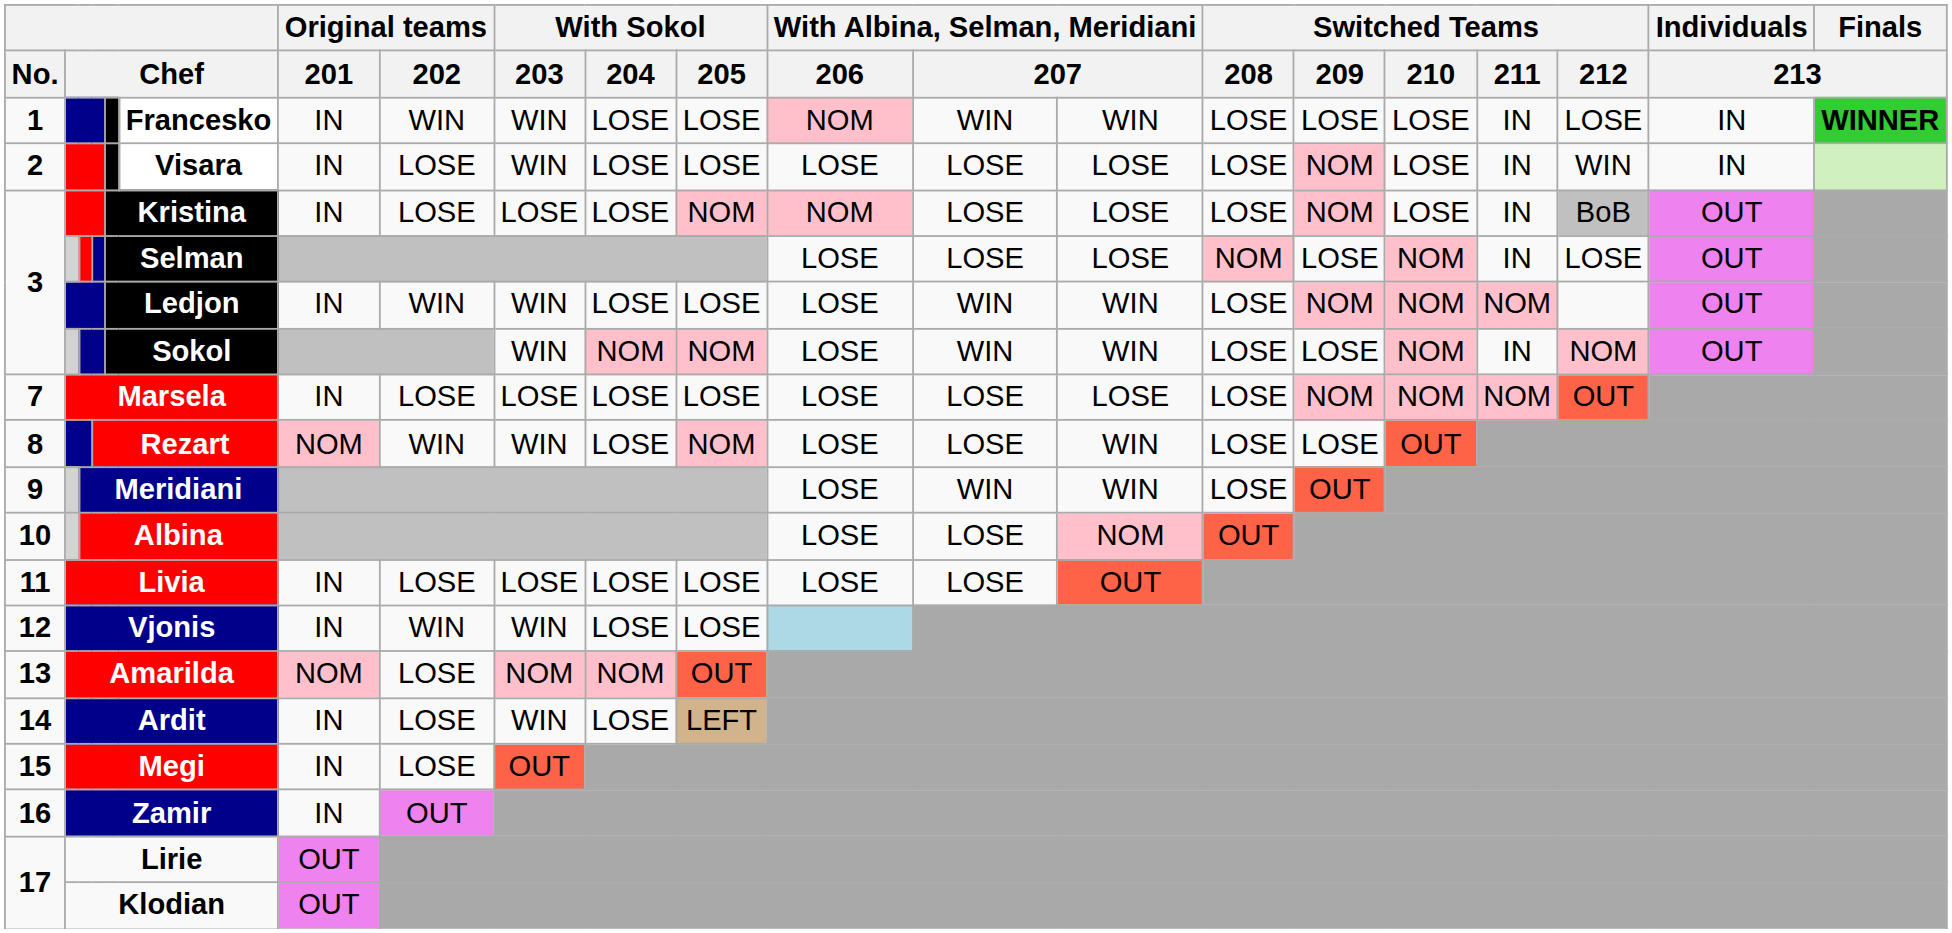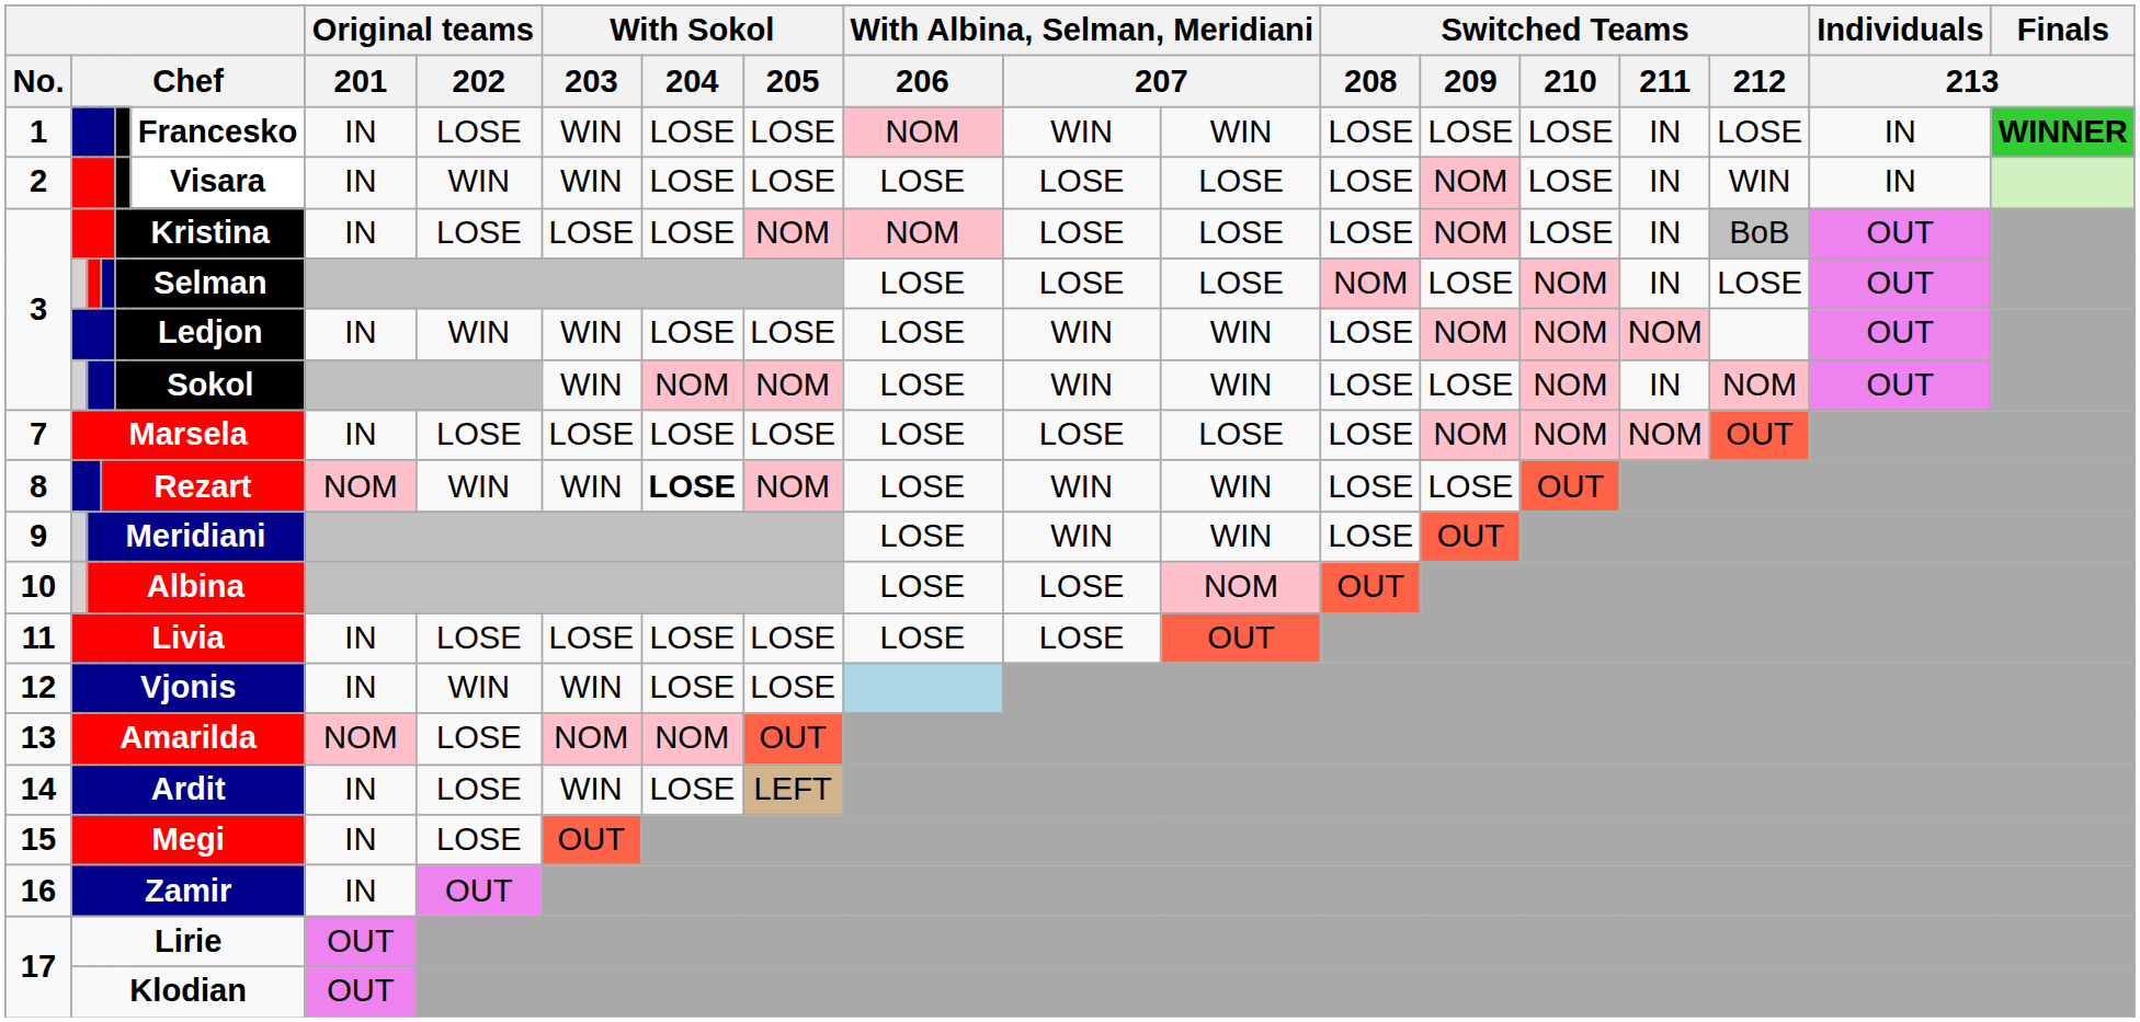 <table class="wikitable plainrowheaders" style="text-align:center">
 <tr>
 <th scope="col" colspan="7"></th>
 <th scope="col" colspan="2">Original teams</th>
 <th scope="col" colspan="3">With Sokol</th>
 <th scope="col" colspan="3">With Albina, Selman, Meridiani</th>
 <th scope="col" colspan="5">Switched Teams</th>
 <th scope="col">Individuals</th>
 <th scope="col">Finals</th>
 </tr>
 <tr>
 <th scope="col">No.</th>
 <th scope="col" colspan="6">Chef</th>
 <th scope="col">201</th>
 <th scope="col">202</th>
 <th scope="col">203</th>
 <th scope="col">204</th>
 <th scope="col">205</th>
 <th scope="col">206</th>
 <th scope="col" colspan="2">207</th>
 <th scope="col">208</th>
 <th scope="col">209</th>
 <th scope="col">210</th>
 <th scope="col">211</th>
 <th scope="col">212</th>
 <th scope="col" colspan=2>213</th>
 </tr>
 <tr>
 <td scope="row"><strong>1</strong></td>
 <td colspan="4" style="background:darkblue; color:#fff;"></td>
 <td style="background:black ; color:white;"></td>
 <td style="background:white; color:#000;"><strong>Francesko</strong></td>
 <td>IN</td>
-<td>WIN</td>
+<td>LOSE</td>
 <td>WIN</td>
 <td>LOSE</td>
 <td>LOSE</td>
 <td style="background:pink;">NOM</td>
 <td>WIN</td>
 <td>WIN</td>
 <td>LOSE</td>
 <td>LOSE</td>
 <td>LOSE</td>
 <td>IN</td>
 <td>LOSE</td>
 <td>IN</td>
 <td style="background:limegreen;"><strong>WINNER</strong></td>
 </tr>
 <tr>
 <td scope="row"><strong>2</strong></td>
 <td colspan="4" style="background:red; color:#fff;"></td>
 <td style="background:black ; color:white;"></td>
 <td style="background:white; color:#000;"><strong>Visara</strong></td>
 <td>IN</td>
-<td>LOSE</td>
+<td>WIN</td>
 <td>WIN</td>
 <td>LOSE</td>
 <td>LOSE</td>
 <td>LOSE</td>
 <td>LOSE</td>
 <td>LOSE</td>
 <td>LOSE</td>
 <td style="background:pink;">NOM</td>
 <td>LOSE</td>
 <td>IN</td>
 <td>WIN</td>
 <td>IN</td>
 <td style="background:#D0F0C0;"></td>
 </tr>
 <tr>
 <td scope="row" rowspan="4"><strong>3</strong></td>
 <td colspan="4" style="background:red; color:#fff;"></td>
 <td style="background:black ; color:white;" colspan="2"><strong>Kristina</strong></td>
 <td>IN</td>
 <td>LOSE</td>
 <td>LOSE</td>
 <td>LOSE</td>
 <td style="background:pink;">NOM</td>
 <td style="background:pink;">NOM</td>
 <td>LOSE</td>
 <td>LOSE</td>
 <td>LOSE</td>
 <td style="background:pink;">NOM</td>
 <td>LOSE</td>
 <td>IN</td>
 <td style="background:silver;">BoB</td>
 <td style="background:violet;">OUT</td>
 <td colspan="1" style="background:darkgrey;"></td>
 </tr>
 <tr>
 <th colspan="2" style="background:lightgray; color:#000;"></th>
 <td style="background:red; color:#fff;"></td>
 <td style="background:darkblue; color:#fff;"></td>
 <td style="background:black ; color:white;" colspan="2"><strong>Selman</strong></td>
 <td style="background:silver" colspan="5"></td>
 <td>LOSE</td>
 <td>LOSE</td>
 <td>LOSE</td>
 <td style="background:pink;">NOM</td>
 <td>LOSE</td>
 <td style="background:pink;">NOM</td>
 <td>IN</td>
 <td>LOSE</td>
 <td style="background:violet;">OUT</td>
 <td colspan="1" style="background:darkgrey;"></td>
 </tr>
 <tr>
 <td colspan="4" style="background:darkblue; color:#fff;"></td>
 <td style="background:black ; color:white;" colspan="2"><strong>Ledjon</strong></td>
 <td>IN</td>
 <td>WIN</td>
 <td>WIN</td>
 <td>LOSE</td>
 <td>LOSE</td>
 <td>LOSE</td>
 <td>WIN</td>
 <td>WIN</td>
 <td>LOSE</td>
 <td style="background:pink;">NOM</td>
 <td style="background:pink;">NOM</td>
 <td style="background:pink;">NOM</td>
 <td></td>
 <td style="background:violet;">OUT</td>
 <td colspan="1" style="background:darkgrey;"></td>
 </tr>
 <tr>
 <th style="background:lightgray; color:#000;"></th>
 <td colspan="3" style="background:darkblue; color:#fff;"></td>
 <td style="background:black ; color:white;" colspan="2"><strong>Sokol</strong></td>
 <td style="background:silver" colspan="2"></td>
 <td>WIN</td>
 <td style="background:pink;">NOM</td>
 <td style="background:pink;">NOM</td>
 <td>LOSE</td>
 <td>WIN</td>
 <td>WIN</td>
 <td>LOSE</td>
 <td>LOSE</td>
 <td style="background:pink;">NOM</td>
 <td>IN</td>
 <td style="background:pink;">NOM</td>
 <td style="background:violet;">OUT</td>
 <td colspan="1" style="background:darkgrey;"></td>
 </tr>
 <tr>
 <td scope="row"><strong>7</strong></td>
 <td colspan="6" style="background:red; color:#fff;"><strong>Marsela</strong></td>
 <td>IN</td>
 <td>LOSE</td>
 <td>LOSE</td>
 <td>LOSE</td>
 <td>LOSE</td>
 <td>LOSE</td>
 <td>LOSE</td>
 <td>LOSE</td>
 <td>LOSE</td>
 <td style="background:pink;">NOM</td>
 <td style="background:pink;">NOM</td>
 <td style="background:pink;">NOM</td>
 <td style="background:tomato;">OUT</td>
 <td colspan="4" style="background:darkgrey;"></td>
 </tr>
 <tr>
 <td scope="row"><strong>8</strong></td>
 <td colspan="3" style="background:darkblue; color:#fff;"></td>
 <td style="background:red; color:#fff;" colspan=3><strong>Rezart</strong></td>
 <td style="background:pink;">NOM</td>
 <td>WIN</td>
 <td>WIN</td>
-<td>LOSE</td>
+<td><strong>LOSE</strong></td>
 <td style="background:pink;">NOM</td>
 <td>LOSE</td>
-<td>LOSE</td>
+<td>WIN</td>
 <td>WIN</td>
 <td>LOSE</td>
 <td>LOSE</td>
 <td style="background:tomato;">OUT</td>
 <td colspan="4" style="background:darkgrey;"></td>
 </tr>
 <tr>
 <td scope="row"><strong>9</strong></td>
 <th colspan="2" style="background:lightgray; color:#000;"></th>
 <td colspan="4" style="background:darkblue; color:#fff;"><strong>Meridiani</strong></td>
 <td style="background:silver" colspan="5"></td>
 <td>LOSE</td>
 <td>WIN</td>
 <td>WIN</td>
 <td>LOSE</td>
 <td style="background:tomato;">OUT</td>
 <td colspan="5" style="background:darkgrey;"></td>
 </tr>
 <tr>
 <td scope="row"><strong>10</strong></td>
 <th colspan="2" style="background:lightgray; color:#000;"></th>
 <td colspan="4" style="background:red; color:#fff;"><strong>Albina</strong></td>
 <td style="background:silver" colspan="5"></td>
 <td>LOSE</td>
 <td>LOSE</td>
 <td style="background:pink;">NOM</td>
 <td style="background:tomato;">OUT</td>
 <td colspan="6" style="background:darkgrey;"></td>
 </tr>
 <tr>
 <td scope="row"><strong>11</strong></td>
 <td colspan="6" style="background:red; color:#fff;"><strong>Livia</strong></td>
 <td>IN</td>
 <td>LOSE</td>
 <td>LOSE</td>
 <td>LOSE</td>
 <td>LOSE</td>
 <td>LOSE</td>
 <td>LOSE</td>
 <td style="background:tomato;">OUT</td>
 <td colspan="7" style="background:darkgrey;"></td>
 </tr>
 <tr>
 <td scope="row"><strong>12</strong></td>
 <td colspan="6" style="background:darkblue; color:#fff;"><strong>Vjonis</strong></td>
 <td>IN</td>
 <td>WIN</td>
 <td>WIN</td>
 <td>LOSE</td>
 <td>LOSE</td>
 <td style="background:lightblue"></td>
 <td colspan="9" style="background:darkgrey;"></td>
 </tr>
 <tr>
 <td scope="row"><strong>13</strong></td>
 <td colspan="6" style="background:red; color:#fff;"><strong>Amarilda</strong></td>
 <td style="background:pink;">NOM</td>
 <td>LOSE</td>
 <td style="background:pink;">NOM</td>
 <td style="background:pink;">NOM</td>
 <td style="background:tomato;">OUT</td>
 <td colspan="10" style="background:darkgrey;"></td>
 </tr>
 <tr>
 <td scope="row"><strong>14</strong></td>
 <td colspan="6" style="background:darkblue; color:#fff;"><strong>Ardit</strong></td>
 <td>IN</td>
 <td>LOSE</td>
 <td>WIN</td>
 <td>LOSE</td>
 <td style="background:tan;">LEFT</td>
 <td colspan="10" style="background:darkgrey;"></td>
 </tr>
 <tr>
 <td scope="row"><strong>15</strong></td>
 <td colspan="6" style="background:red; color:#fff;"><strong>Megi</strong></td>
 <td>IN</td>
 <td>LOSE</td>
 <td style="background:tomato;">OUT</td>
 <td colspan="12" style="background:darkgrey;"></td>
 </tr>
 <tr>
 <td scope="row"><strong>16</strong></td>
 <td style="background:darkblue; color:#fff;" colspan=6><strong>Zamir</strong></td>
 <td>IN</td>
 <td style="background:violet;">OUT</td>
 <td colspan="13" style="background:darkgrey;"></td>
 </tr>
 <tr>
 <td rowspan="2"><strong>17</strong></td>
 <td colspan=6><strong>Lirie</strong></td>
 <td style="background:violet;">OUT</td>
 <td colspan="14" style="background:darkgrey;"></td>
 </tr>
 <tr>
 <td colspan=6><strong>Klodian</strong></td>
 <td style="background:violet;">OUT</td>
 <td colspan="14" style="background:darkgrey;"></td>
 </tr>
 </table>
